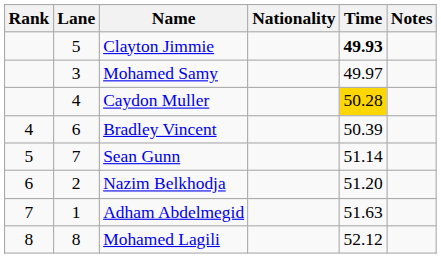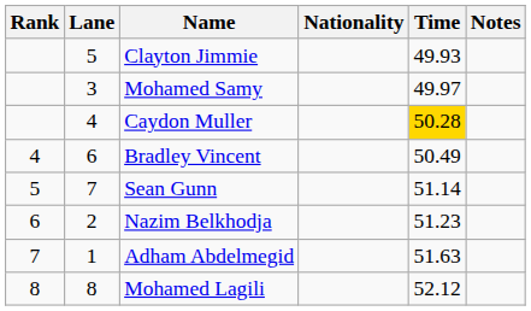 <table class="wikitable sortable" style="text-align:center">
 <tr>
 <th>Rank</th>
 <th>Lane</th>
 <th>Name</th>
 <th>Nationality</th>
 <th>Time</th>
 <th>Notes</th>
 </tr>
 <tr>
 <td></td>
 <td>5</td>
 <td align=left><a href='#'>Clayton Jimmie</a></td>
 <td align=left></td>
-<td><strong>49.93</strong></td>
+<td>49.93</td>
 <td></td>
 </tr>
 <tr>
 <td></td>
 <td>3</td>
 <td align=left><a href='#'>Mohamed Samy</a></td>
 <td align=left></td>
 <td>49.97</td>
 <td></td>
 </tr>
 <tr>
 <td></td>
 <td>4</td>
 <td align=left><a href='#'>Caydon Muller</a></td>
 <td align=left></td>
 <td style="background: gold;">50.28</td>
 <td></td>
 </tr>
 <tr>
 <td>4</td>
 <td>6</td>
 <td align=left><a href='#'>Bradley Vincent</a></td>
 <td align=left></td>
-<td>50.39</td>
+<td>50.49</td>
 <td></td>
 </tr>
 <tr>
 <td>5</td>
 <td>7</td>
 <td align=left><a href='#'>Sean Gunn</a></td>
 <td align=left></td>
 <td>51.14</td>
 <td></td>
 </tr>
 <tr>
 <td>6</td>
 <td>2</td>
 <td align=left><a href='#'>Nazim Belkhodja</a></td>
 <td align=left></td>
-<td>51.20</td>
+<td>51.23</td>
 <td></td>
 </tr>
 <tr>
 <td>7</td>
 <td>1</td>
 <td align=left><a href='#'>Adham Abdelmegid</a></td>
 <td align=left></td>
 <td>51.63</td>
 <td></td>
 </tr>
 <tr>
 <td>8</td>
 <td>8</td>
 <td align=left><a href='#'>Mohamed Lagili</a></td>
 <td align=left></td>
 <td>52.12</td>
 <td></td>
 </tr>
 </table>
